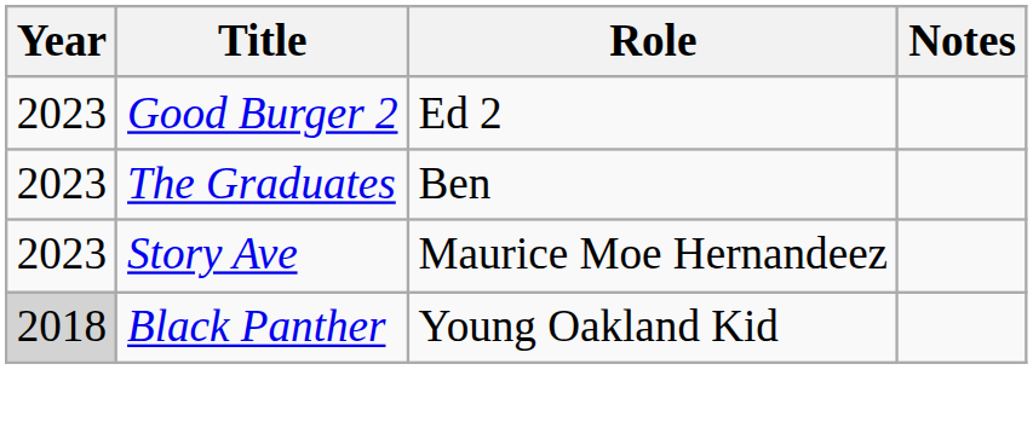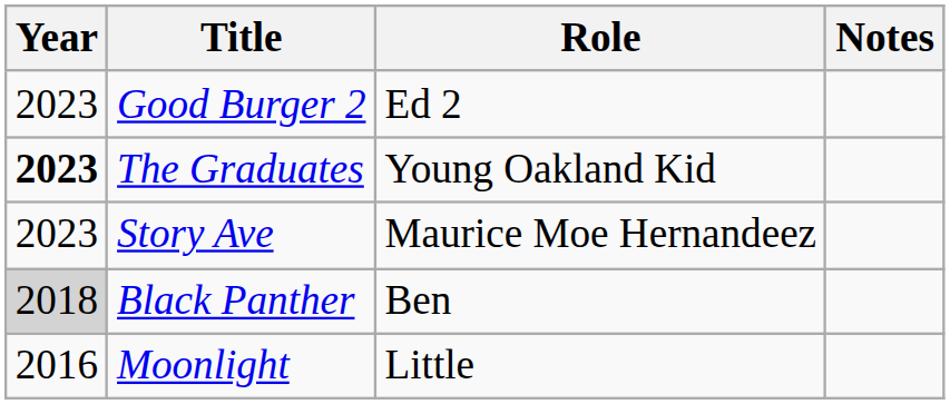 <table class="wikitable sortable">
 <tr>
 <th>Year</th>
 <th>Title</th>
 <th>Role</th>
 <th class="unsortable">Notes</th>
 </tr>
 <tr>
 <td>2023</td>
 <td><em><a href='#'>Good Burger 2</a></em></td>
 <td>Ed 2</td>
 <td></td>
 </tr>
 <tr>
-<td>2023</td>
+<td><strong>2023</strong></td>
 <td><em><a href='#'>The Graduates</a></em></td>
-<td>Ben</td>
+<td>Young Oakland Kid</td>
 <td></td>
 </tr>
 <tr>
 <td>2023</td>
 <td><em><a href='#'>Story Ave</a></em></td>
 <td>Maurice Moe Hernandeez</td>
 <td></td>
 </tr>
 <tr>
 <td style="background: lightgrey;">2018</td>
 <td><a href='#'><em>Black Panther</em></a></td>
-<td>Young Oakland Kid</td>
+<td>Ben</td>
+<td></td>
+</tr>
+<tr>
+<td>2016</td>
+<td><a href='#'><em>Moonlight</em></a></td>
+<td>Little</td>
 <td></td>
 </tr>
 </table>
